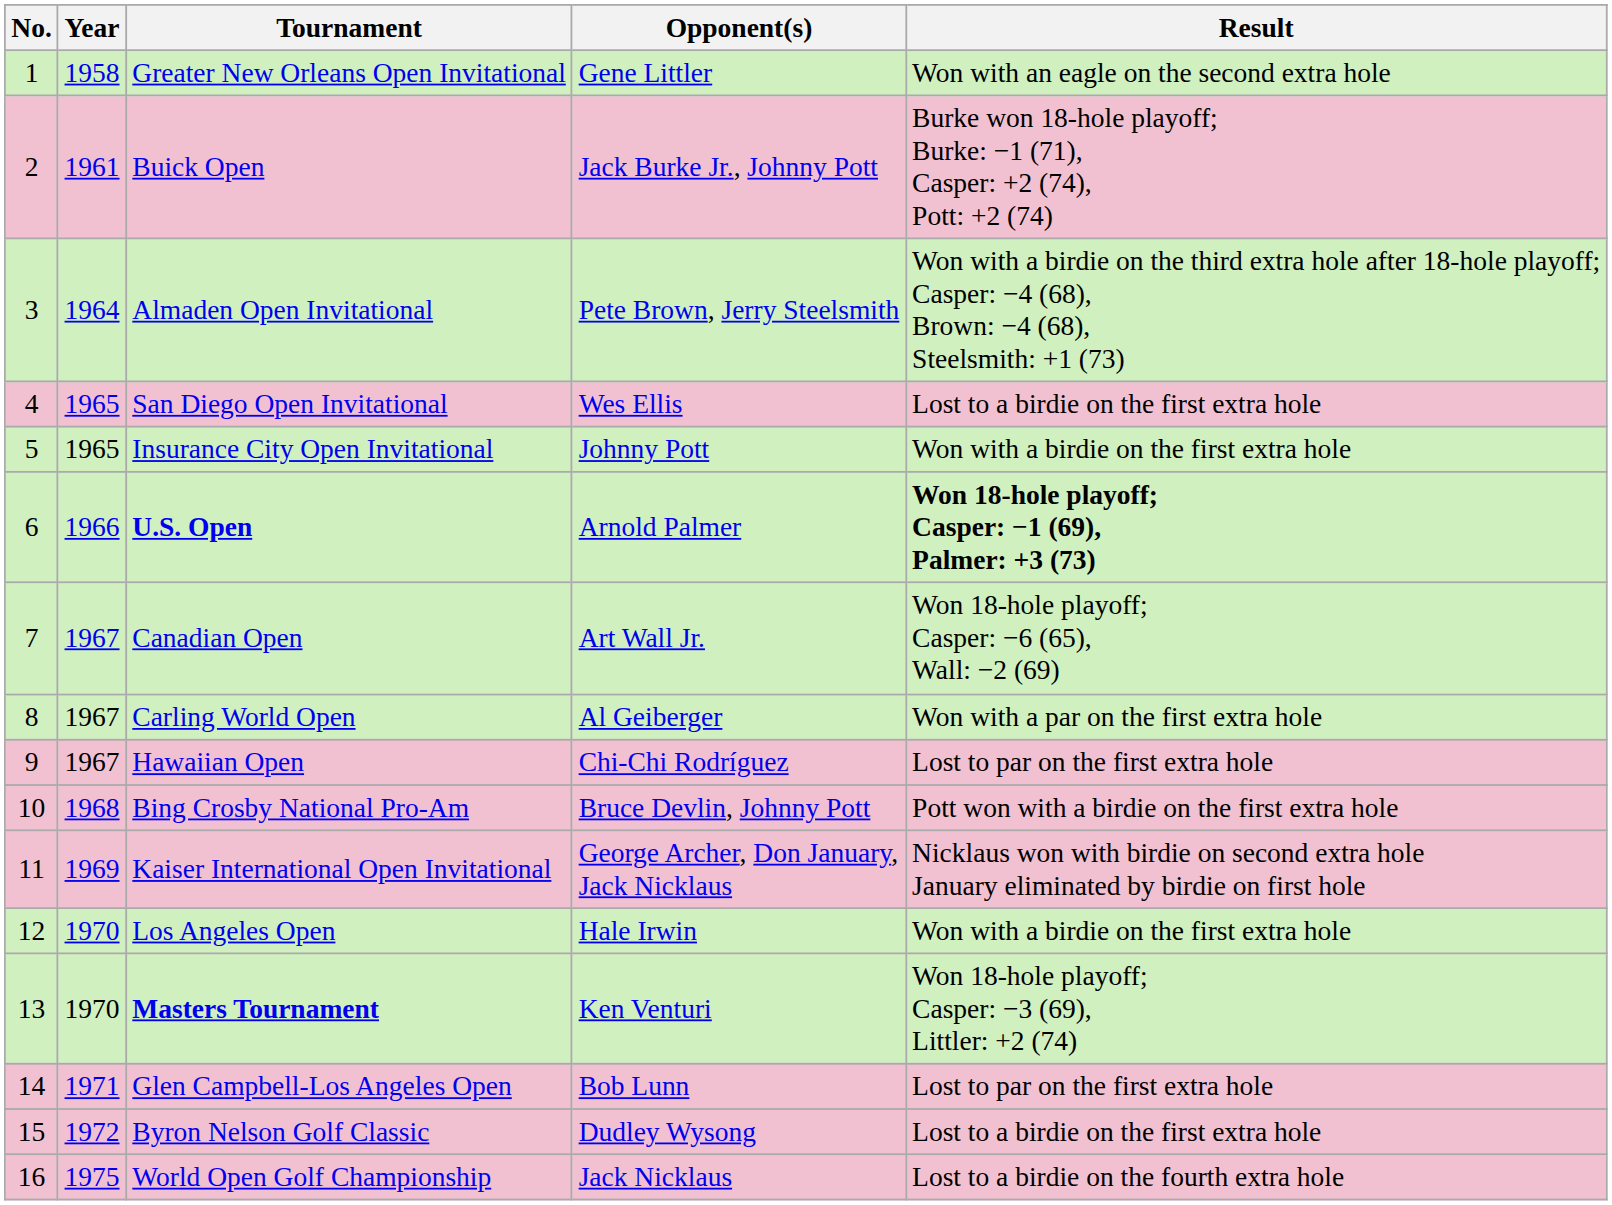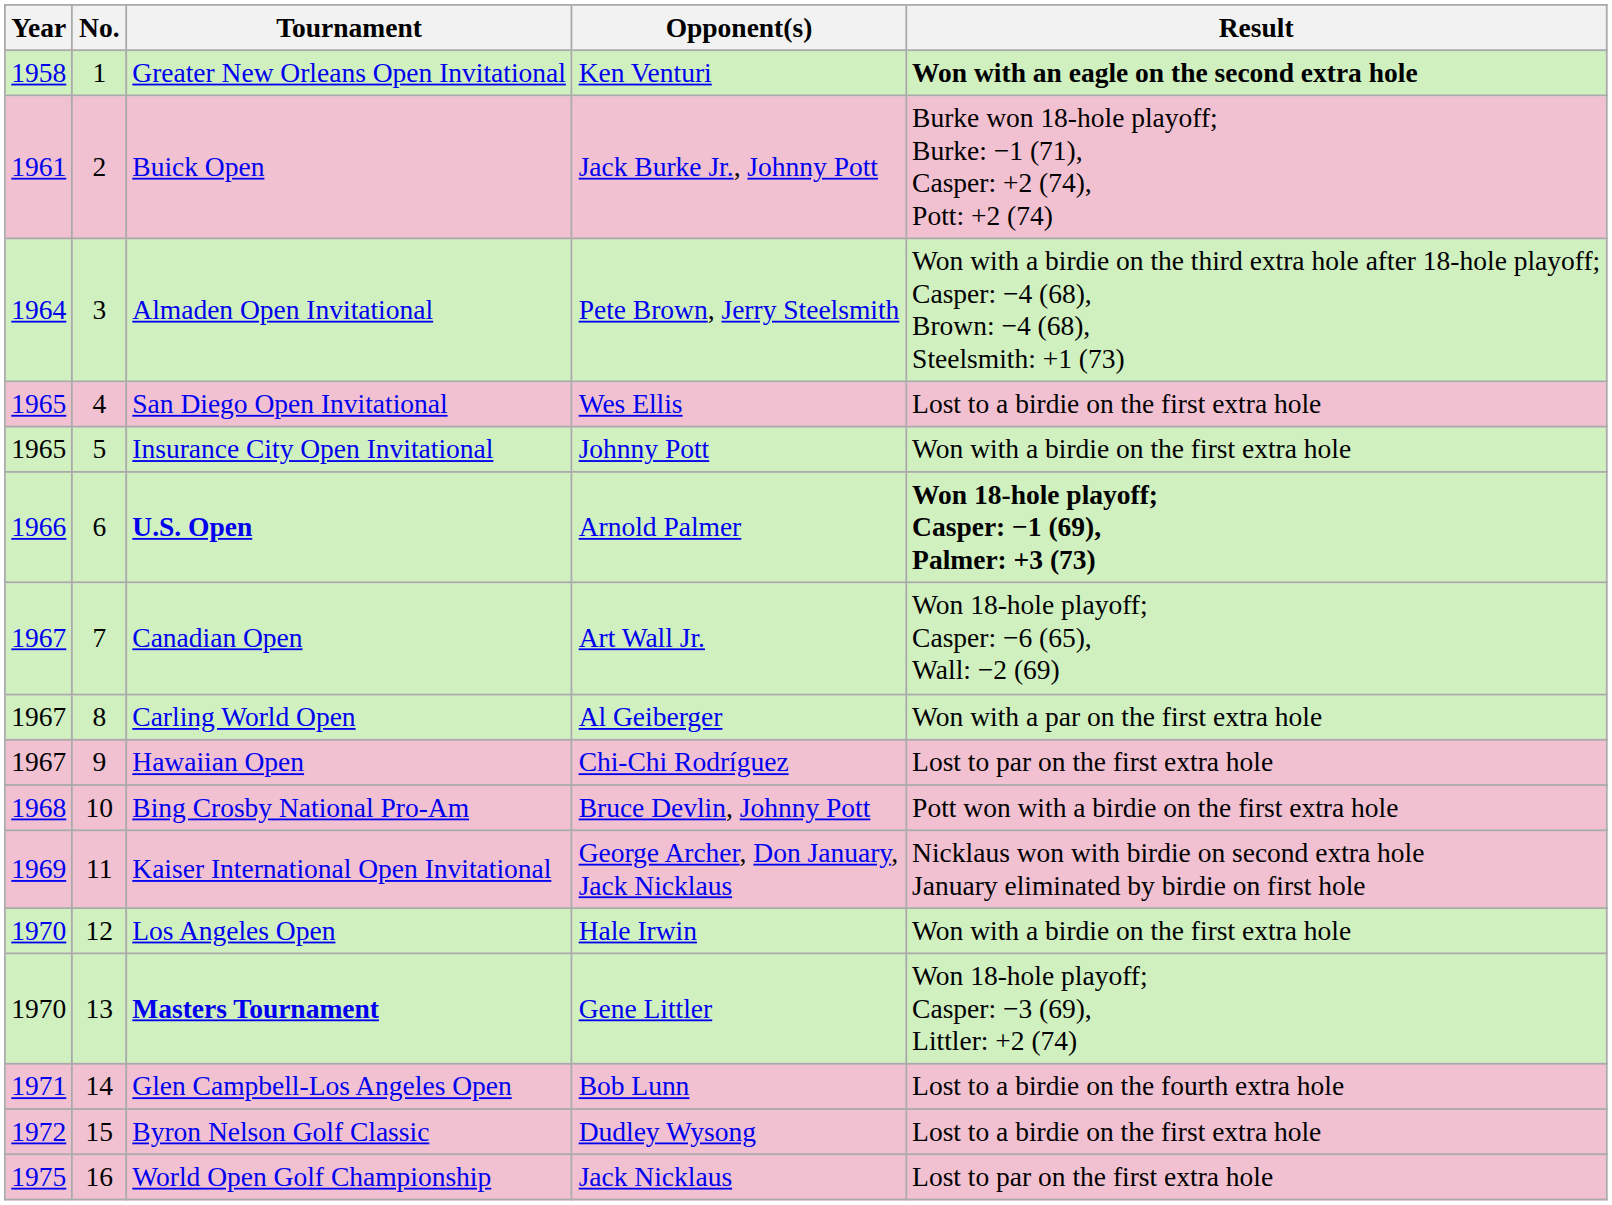 <table class="wikitable" style="font-size:95%;">
 <tr>
+<th>Year</th>
 <th>No.</th>
-<th>Year</th>
 <th>Tournament</th>
 <th>Opponent(s)</th>
 <th>Result</th>
 </tr>
 <tr style="background:#D0F0C0;">
+<td><a href='#'>1958</a></td>
 <td align=center>1</td>
-<td><a href='#'>1958</a></td>
 <td><a href='#'>Greater New Orleans Open Invitational</a></td>
-<td> <a href='#'>Gene Littler</a></td>
-<td>Won with an eagle on the second extra hole</td>
+<td> <a href='#'>Ken Venturi</a></td>
+<td><strong>Won with an eagle on the second extra hole</strong></td>
 </tr>
 <tr style="background:#F2C1D1;">
+<td><a href='#'>1961</a></td>
 <td align=center>2</td>
-<td><a href='#'>1961</a></td>
 <td><a href='#'>Buick Open</a></td>
 <td> <a href='#'>Jack Burke Jr.</a>,  <a href='#'>Johnny Pott</a></td>
 <td>Burke won 18-hole playoff;<br>Burke: −1 (71),<br>Casper: +2 (74),<br>Pott: +2 (74)</td>
 </tr>
 <tr style="background:#D0F0C0;">
+<td><a href='#'>1964</a></td>
 <td align=center>3</td>
-<td><a href='#'>1964</a></td>
 <td><a href='#'>Almaden Open Invitational</a></td>
 <td> <a href='#'>Pete Brown</a>,  <a href='#'>Jerry Steelsmith</a></td>
 <td>Won with a birdie on the third extra hole after 18-hole playoff;<br>Casper: −4 (68),<br>Brown: −4 (68),<br>Steelsmith: +1 (73)</td>
 </tr>
 <tr style="background:#F2C1D1;">
+<td><a href='#'>1965</a></td>
 <td align=center>4</td>
-<td><a href='#'>1965</a></td>
 <td><a href='#'>San Diego Open Invitational</a></td>
 <td> <a href='#'>Wes Ellis</a></td>
 <td>Lost to a birdie on the first extra hole</td>
 </tr>
 <tr style="background:#D0F0C0;">
+<td>1965</td>
 <td align=center>5</td>
-<td>1965</td>
 <td><a href='#'>Insurance City Open Invitational</a></td>
 <td> <a href='#'>Johnny Pott</a></td>
 <td>Won with a birdie on the first extra hole</td>
 </tr>
 <tr style="background:#D0F0C0;">
+<td><a href='#'>1966</a></td>
 <td align=center>6</td>
-<td><a href='#'>1966</a></td>
 <td><strong><a href='#'>U.S. Open</a></strong></td>
 <td> <a href='#'>Arnold Palmer</a></td>
 <td><strong>Won 18-hole playoff;<br>Casper: −1 (69),<br>Palmer: +3 (73)</strong></td>
 </tr>
 <tr style="background:#D0F0C0;">
+<td><a href='#'>1967</a></td>
 <td align=center>7</td>
-<td><a href='#'>1967</a></td>
 <td><a href='#'>Canadian Open</a></td>
 <td> <a href='#'>Art Wall Jr.</a></td>
 <td>Won 18-hole playoff;<br>Casper: −6 (65),<br>Wall: −2 (69)</td>
 </tr>
 <tr style="background:#D0F0C0;">
+<td>1967</td>
 <td align=center>8</td>
-<td>1967</td>
 <td><a href='#'>Carling World Open</a></td>
 <td> <a href='#'>Al Geiberger</a></td>
 <td>Won with a par on the first extra hole</td>
 </tr>
 <tr style="background:#F2C1D1;">
+<td>1967</td>
 <td align=center>9</td>
-<td>1967</td>
 <td><a href='#'>Hawaiian Open</a></td>
 <td> <a href='#'>Chi-Chi Rodríguez</a></td>
 <td>Lost to par on the first extra hole</td>
 </tr>
 <tr style="background:#F2C1D1;">
+<td><a href='#'>1968</a></td>
 <td align=center>10</td>
-<td><a href='#'>1968</a></td>
 <td><a href='#'>Bing Crosby National Pro-Am</a></td>
 <td> <a href='#'>Bruce Devlin</a>,   <a href='#'>Johnny Pott</a></td>
 <td>Pott won with a birdie on the first extra hole</td>
 </tr>
 <tr style="background:#F2C1D1;">
+<td><a href='#'>1969</a></td>
 <td align=center>11</td>
-<td><a href='#'>1969</a></td>
 <td><a href='#'>Kaiser International Open Invitational</a></td>
 <td> <a href='#'>George Archer</a>,  <a href='#'>Don January</a>,<br> <a href='#'>Jack Nicklaus</a></td>
 <td>Nicklaus won with birdie on second extra hole<br>January eliminated by birdie on first hole</td>
 </tr>
 <tr style="background:#D0F0C0;">
+<td><a href='#'>1970</a></td>
 <td align=center>12</td>
-<td><a href='#'>1970</a></td>
 <td><a href='#'>Los Angeles Open</a></td>
 <td> <a href='#'>Hale Irwin</a></td>
 <td>Won with a birdie on the first extra hole</td>
 </tr>
 <tr style="background:#D0F0C0;">
+<td>1970</td>
 <td align=center>13</td>
-<td>1970</td>
 <td><strong><a href='#'>Masters Tournament</a></strong></td>
-<td> <a href='#'>Ken Venturi</a></td>
+<td> <a href='#'>Gene Littler</a></td>
 <td>Won 18-hole playoff;<br>Casper: −3 (69),<br>Littler: +2 (74)</td>
 </tr>
 <tr style="background:#F2C1D1;">
+<td><a href='#'>1971</a></td>
 <td align=center>14</td>
-<td><a href='#'>1971</a></td>
 <td><a href='#'>Glen Campbell-Los Angeles Open</a></td>
 <td> <a href='#'>Bob Lunn</a></td>
-<td>Lost to par on the first extra hole</td>
+<td>Lost to a birdie on the fourth extra hole</td>
 </tr>
 <tr style="background:#F2C1D1;">
+<td><a href='#'>1972</a></td>
 <td align=center>15</td>
-<td><a href='#'>1972</a></td>
 <td><a href='#'>Byron Nelson Golf Classic</a></td>
 <td> <a href='#'>Dudley Wysong</a></td>
 <td>Lost to a birdie on the first extra hole</td>
 </tr>
 <tr style="background:#F2C1D1;">
+<td><a href='#'>1975</a></td>
 <td align=center>16</td>
-<td><a href='#'>1975</a></td>
 <td><a href='#'>World Open Golf Championship</a></td>
 <td> <a href='#'>Jack Nicklaus</a></td>
-<td>Lost to a birdie on the fourth extra hole</td>
+<td>Lost to par on the first extra hole</td>
 </tr>
 </table>
